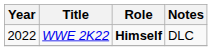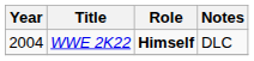 <table class="wikitable sortable">
 <tr>
 <th>Year</th>
 <th>Title</th>
 <th>Role</th>
 <th class=unsortable>Notes</th>
 </tr>
 <tr>
-<td>2022</td>
+<td>2004</td>
 <td><em><a href='#'>WWE 2K22</a></em></td>
 <td><strong>Himself</strong></td>
 <td>DLC</td>
 </tr>
 <tr>
 </tr>
 </table>
